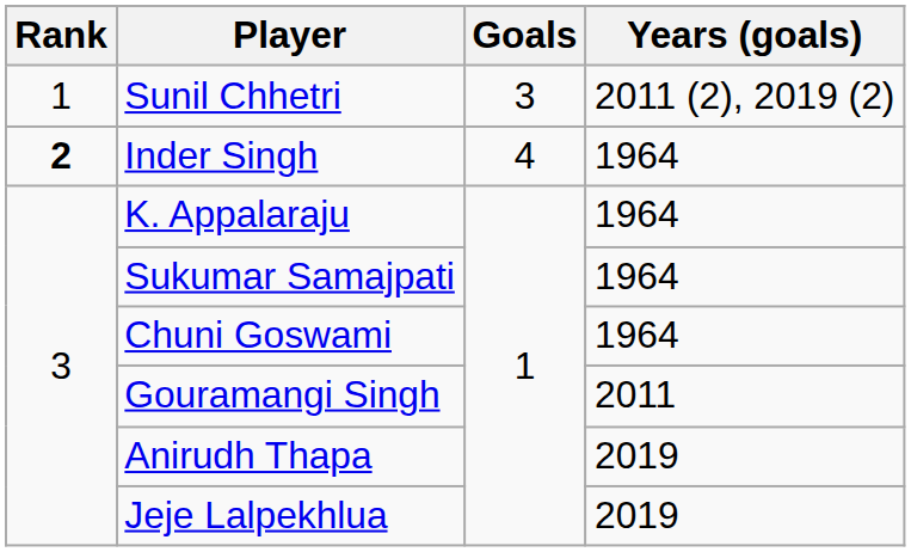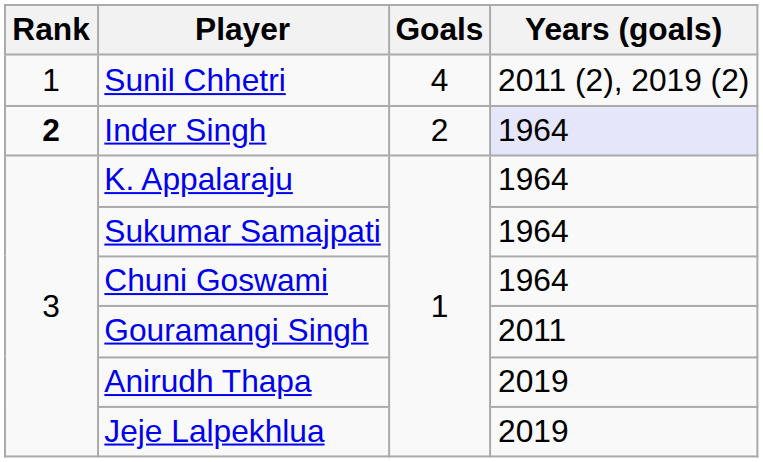 <table class="wikitable" style="text-align: left;">
 <tr>
 <th>Rank</th>
 <th>Player</th>
 <th>Goals</th>
 <th>Years (goals)</th>
 </tr>
 <tr>
 <td align="center">1</td>
 <td><a href='#'>Sunil Chhetri</a></td>
-<td align="center">3</td>
+<td align="center">4</td>
 <td>2011 (2), 2019 (2)</td>
 </tr>
 <tr>
 <td align="center"><strong>2</strong></td>
 <td><a href='#'>Inder Singh</a></td>
-<td align="center">4</td>
-<td>1964</td>
+<td align="center">2</td>
+<td style="background: lavender;">1964</td>
 </tr>
 <tr>
 <td rowspan="6" align="center">3</td>
 <td><a href='#'>K. Appalaraju</a></td>
 <td rowspan="6" align="center">1</td>
 <td>1964</td>
 </tr>
 <tr>
 <td><a href='#'>Sukumar Samajpati</a></td>
 <td>1964</td>
 </tr>
 <tr>
 <td><a href='#'>Chuni Goswami</a></td>
 <td>1964</td>
 </tr>
 <tr>
 <td><a href='#'>Gouramangi Singh</a></td>
 <td>2011</td>
 </tr>
 <tr>
 <td><a href='#'>Anirudh Thapa</a></td>
 <td>2019</td>
 </tr>
 <tr>
 <td><a href='#'>Jeje Lalpekhlua</a></td>
 <td>2019</td>
 </tr>
 </table>
